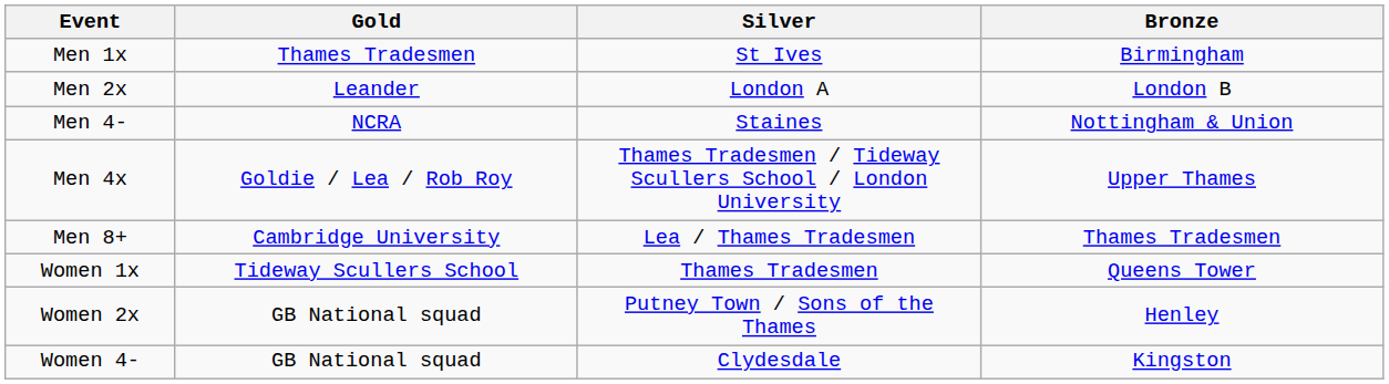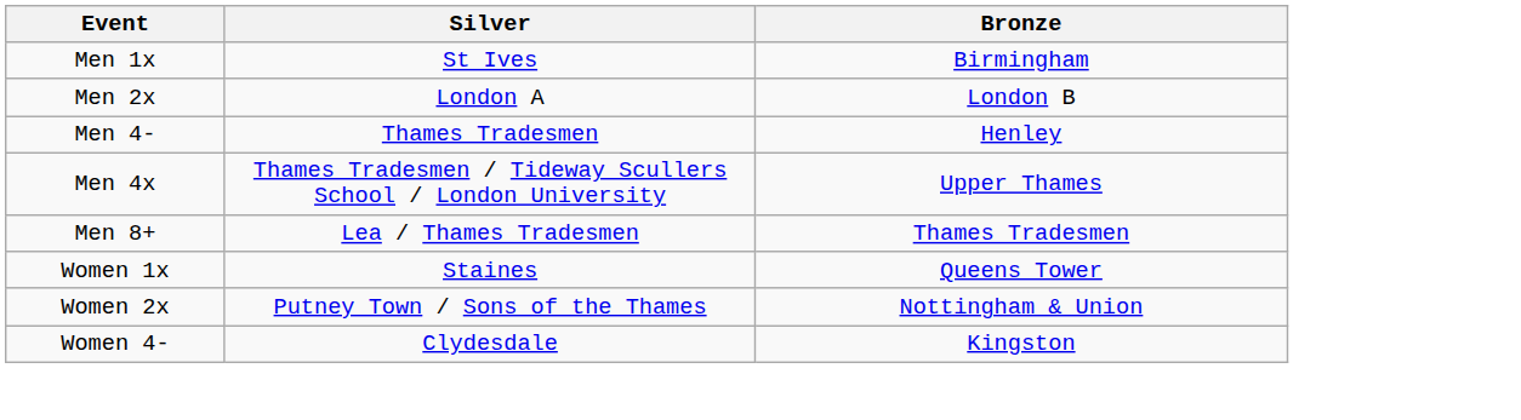 <table class="wikitable" style="text-align:center">
 <tr>
 <th width=120>Event</th>
-<th width=300>Gold</th>
 <th width=300>Silver</th>
 <th width=300>Bronze</th>
 </tr>
 <tr>
 <td>Men 1x</td>
-<td><a href='#'>Thames Tradesmen</a></td>
 <td><a href='#'>St Ives</a></td>
 <td><a href='#'>Birmingham</a></td>
 </tr>
 <tr>
 <td>Men 2x</td>
-<td><a href='#'>Leander</a></td>
 <td><a href='#'>London</a> A</td>
 <td><a href='#'>London</a> B</td>
 </tr>
 <tr>
 <td>Men 4-</td>
-<td><a href='#'>NCRA</a></td>
-<td><a href='#'>Staines</a></td>
-<td><a href='#'>Nottingham & Union</a></td>
+<td><a href='#'>Thames Tradesmen</a></td>
+<td><a href='#'>Henley</a></td>
 </tr>
 <tr>
 <td>Men 4x</td>
-<td><a href='#'>Goldie</a> / <a href='#'>Lea</a> / <a href='#'>Rob Roy</a></td>
 <td><a href='#'>Thames Tradesmen</a> / <a href='#'>Tideway Scullers School</a> / <a href='#'>London University</a></td>
 <td><a href='#'>Upper Thames</a></td>
 </tr>
 <tr>
 <td>Men 8+</td>
-<td><a href='#'>Cambridge University</a></td>
 <td><a href='#'>Lea</a> / <a href='#'>Thames Tradesmen</a></td>
 <td><a href='#'>Thames Tradesmen</a></td>
 </tr>
 <tr>
 <td>Women 1x</td>
-<td><a href='#'>Tideway Scullers School</a></td>
-<td><a href='#'>Thames Tradesmen</a></td>
+<td><a href='#'>Staines</a></td>
 <td><a href='#'>Queens Tower</a></td>
 </tr>
 <tr>
 <td>Women 2x</td>
-<td>GB National squad</td>
 <td><a href='#'>Putney Town</a> / <a href='#'>Sons of the Thames</a></td>
-<td><a href='#'>Henley</a></td>
+<td><a href='#'>Nottingham & Union</a></td>
 </tr>
 <tr>
 <td>Women 4-</td>
-<td>GB National squad</td>
 <td><a href='#'>Clydesdale</a></td>
 <td><a href='#'>Kingston</a></td>
 </tr>
 </table>
